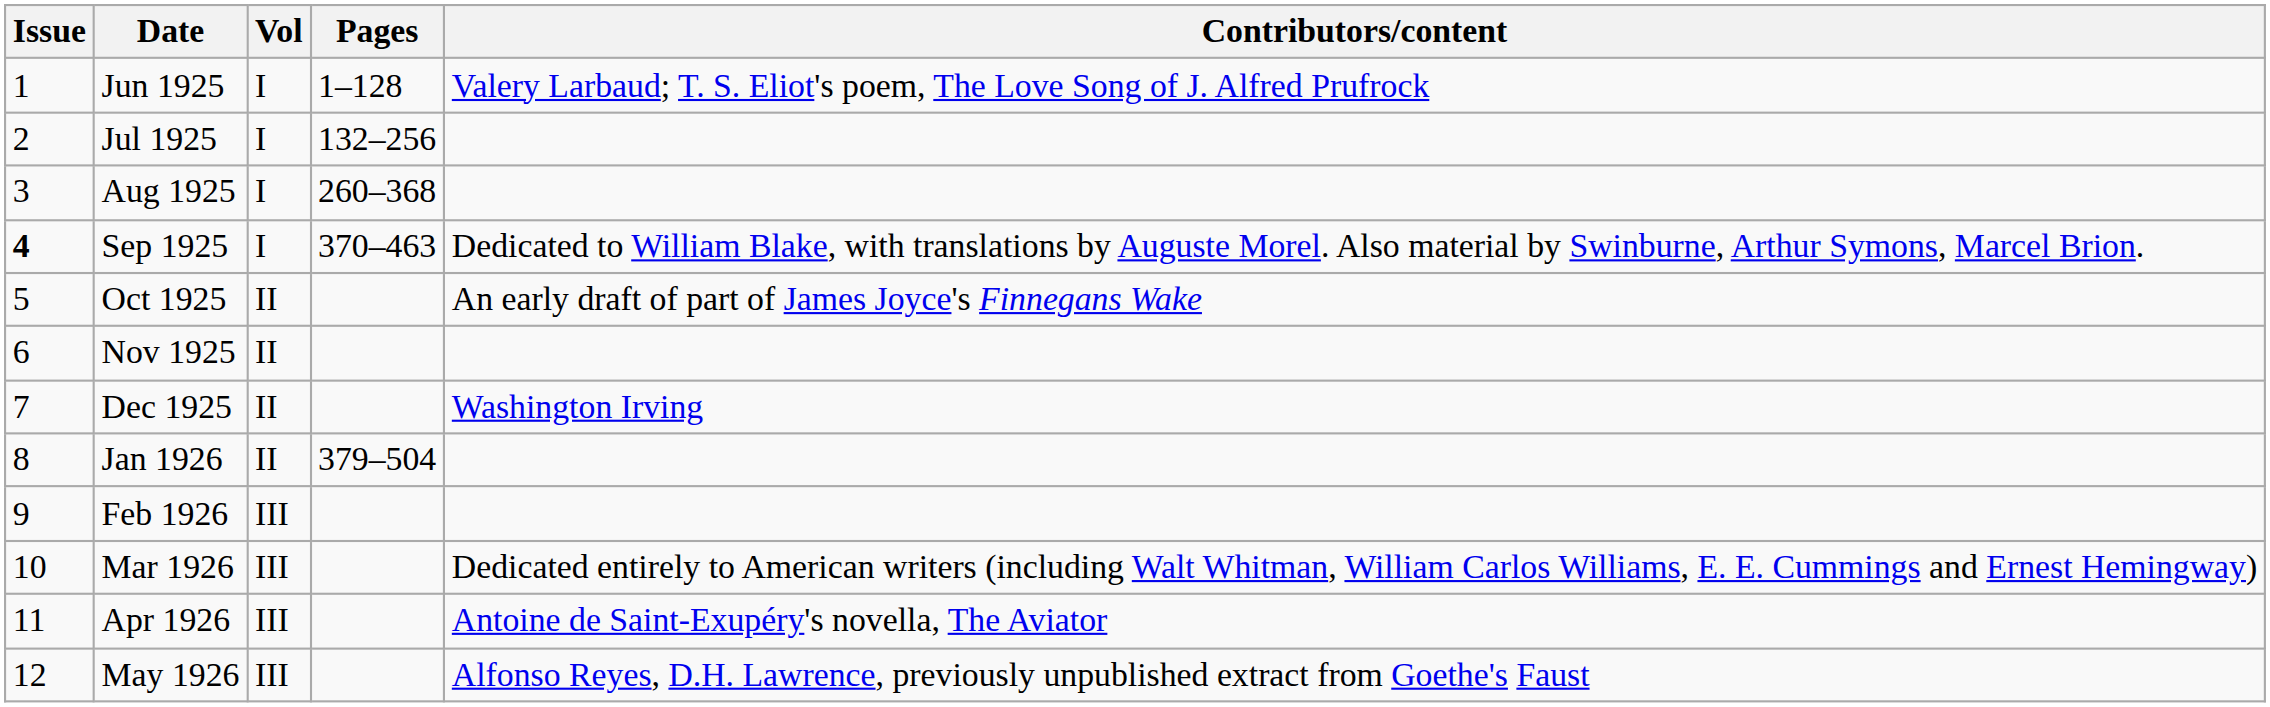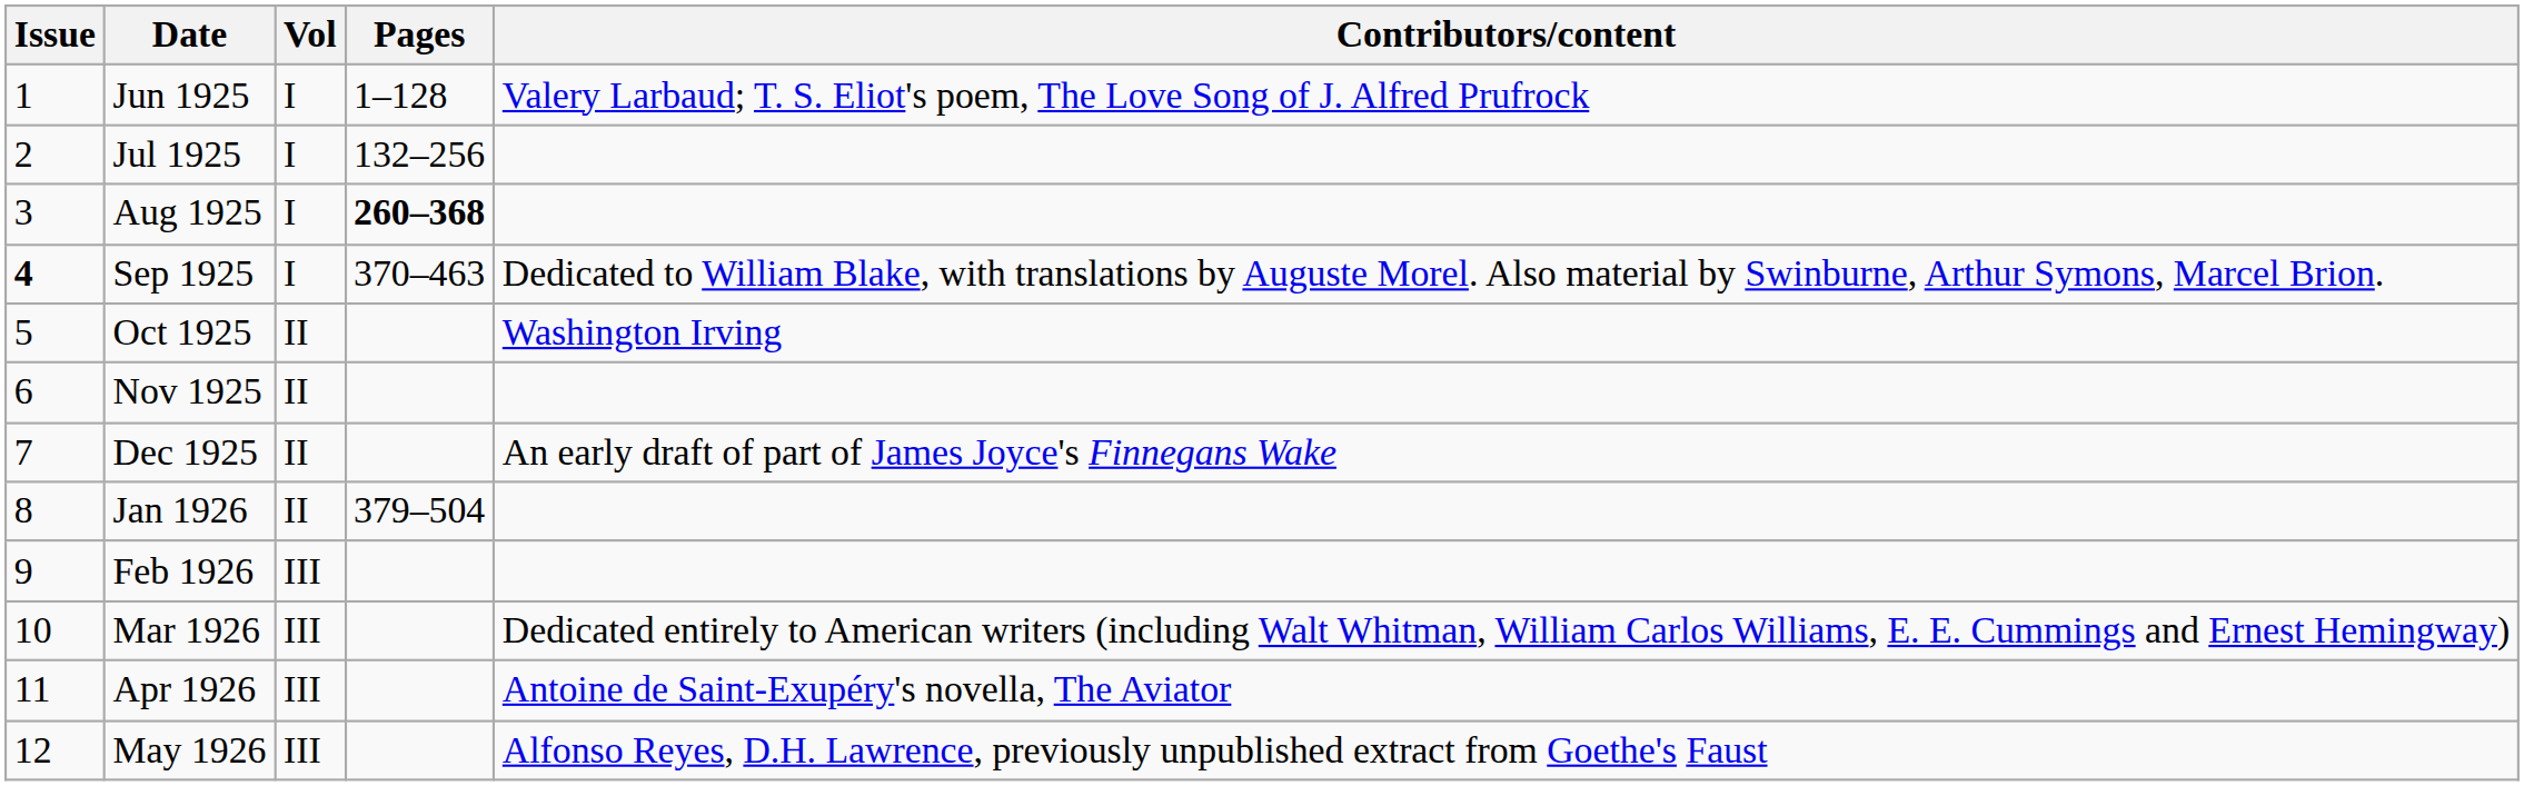 <table class="wikitable sortable">
 <tr>
 <th>Issue</th>
 <th>Date</th>
 <th>Vol</th>
 <th>Pages</th>
 <th>Contributors/content</th>
 </tr>
 <tr>
 <td>1</td>
 <td>Jun 1925</td>
 <td>I</td>
 <td>1–128</td>
 <td><a href='#'>Valery Larbaud</a>; <a href='#'>T. S. Eliot</a>'s poem, <a href='#'>The Love Song of J. Alfred Prufrock</a></td>
 </tr>
 <tr>
 <td>2</td>
 <td>Jul 1925</td>
 <td>I</td>
 <td>132–256</td>
 <td></td>
 </tr>
 <tr>
 <td>3</td>
 <td>Aug 1925</td>
 <td>I</td>
-<td>260–368</td>
+<td><strong>260–368</strong></td>
 <td></td>
 </tr>
 <tr>
 <td><strong>4</strong></td>
 <td>Sep 1925</td>
 <td>I</td>
 <td>370–463</td>
 <td>Dedicated to <a href='#'>William Blake</a>, with translations by <a href='#'>Auguste Morel</a>. Also material by <a href='#'>Swinburne</a>, <a href='#'>Arthur Symons</a>, <a href='#'>Marcel Brion</a>.</td>
 </tr>
 <tr>
 <td>5</td>
 <td>Oct 1925</td>
 <td>II</td>
 <td></td>
-<td>An early draft of part of <a href='#'>James Joyce</a>'s <em><a href='#'>Finnegans Wake</a></em></td>
+<td><a href='#'>Washington Irving</a></td>
 </tr>
 <tr>
 <td>6</td>
 <td>Nov 1925</td>
 <td>II</td>
 <td></td>
 <td></td>
 </tr>
 <tr>
 <td>7</td>
 <td>Dec 1925</td>
 <td>II</td>
 <td></td>
-<td><a href='#'>Washington Irving</a></td>
+<td>An early draft of part of <a href='#'>James Joyce</a>'s <em><a href='#'>Finnegans Wake</a></em></td>
 </tr>
 <tr>
 <td>8</td>
 <td>Jan 1926</td>
 <td>II</td>
 <td>379–504</td>
 <td></td>
 </tr>
 <tr>
 <td>9</td>
 <td>Feb 1926</td>
 <td>III</td>
 <td></td>
 <td></td>
 </tr>
 <tr>
 <td>10</td>
 <td>Mar 1926</td>
 <td>III</td>
 <td></td>
 <td>Dedicated entirely to American writers (including <a href='#'>Walt Whitman</a>, <a href='#'>William Carlos Williams</a>, <a href='#'>E. E. Cummings</a> and <a href='#'>Ernest Hemingway</a>)</td>
 </tr>
 <tr>
 <td>11</td>
 <td>Apr 1926</td>
 <td>III</td>
 <td></td>
 <td><a href='#'>Antoine de Saint-Exupéry</a>'s novella, <a href='#'>The Aviator</a></td>
 </tr>
 <tr>
 <td>12</td>
 <td>May 1926</td>
 <td>III</td>
 <td></td>
 <td><a href='#'>Alfonso Reyes</a>, <a href='#'>D.H. Lawrence</a>, previously unpublished extract from <a href='#'>Goethe's</a> <a href='#'>Faust</a></td>
 </tr>
 </table>
